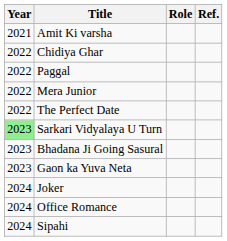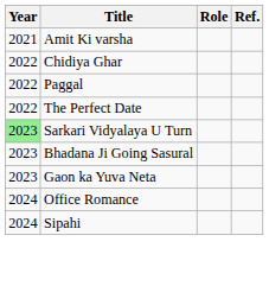 <table class="wikitable">
 <tr>
 <th>Year</th>
 <th>Title</th>
 <th>Role</th>
 <th>Ref.</th>
 </tr>
 <tr>
 <td>2021</td>
 <td>Amit Ki varsha</td>
 <td></td>
 <td></td>
 </tr>
 <tr>
 <td>2022</td>
 <td>Chidiya Ghar</td>
 <td></td>
 <td></td>
 </tr>
 <tr>
 <td>2022</td>
 <td>Paggal</td>
-<td></td>
-<td></td>
-</tr>
-<tr>
-<td>2022</td>
-<td>Mera Junior </td>
 <td></td>
 <td></td>
 </tr>
 <tr>
 <td>2022</td>
 <td>The Perfect Date</td>
 <td></td>
 <td></td>
 </tr>
 <tr>
 <td style="background: lightgreen;">2023</td>
 <td>Sarkari Vidyalaya U Turn</td>
 <td></td>
 <td></td>
 </tr>
 <tr>
 <td>2023</td>
 <td>Bhadana Ji Going Sasural</td>
 <td></td>
 <td></td>
 </tr>
 <tr>
 <td>2023</td>
 <td>Gaon ka Yuva Neta</td>
 <td></td>
 <td></td>
 </tr>
 <tr>
 <td>2024</td>
-<td>Joker</td>
-<td></td>
-<td></td>
-</tr>
-<tr>
-<td>2024</td>
 <td>Office Romance</td>
 <td></td>
 <td></td>
 </tr>
 <tr>
 <td>2024</td>
 <td>Sipahi</td>
 <td></td>
 <td></td>
 </tr>
 </table>
